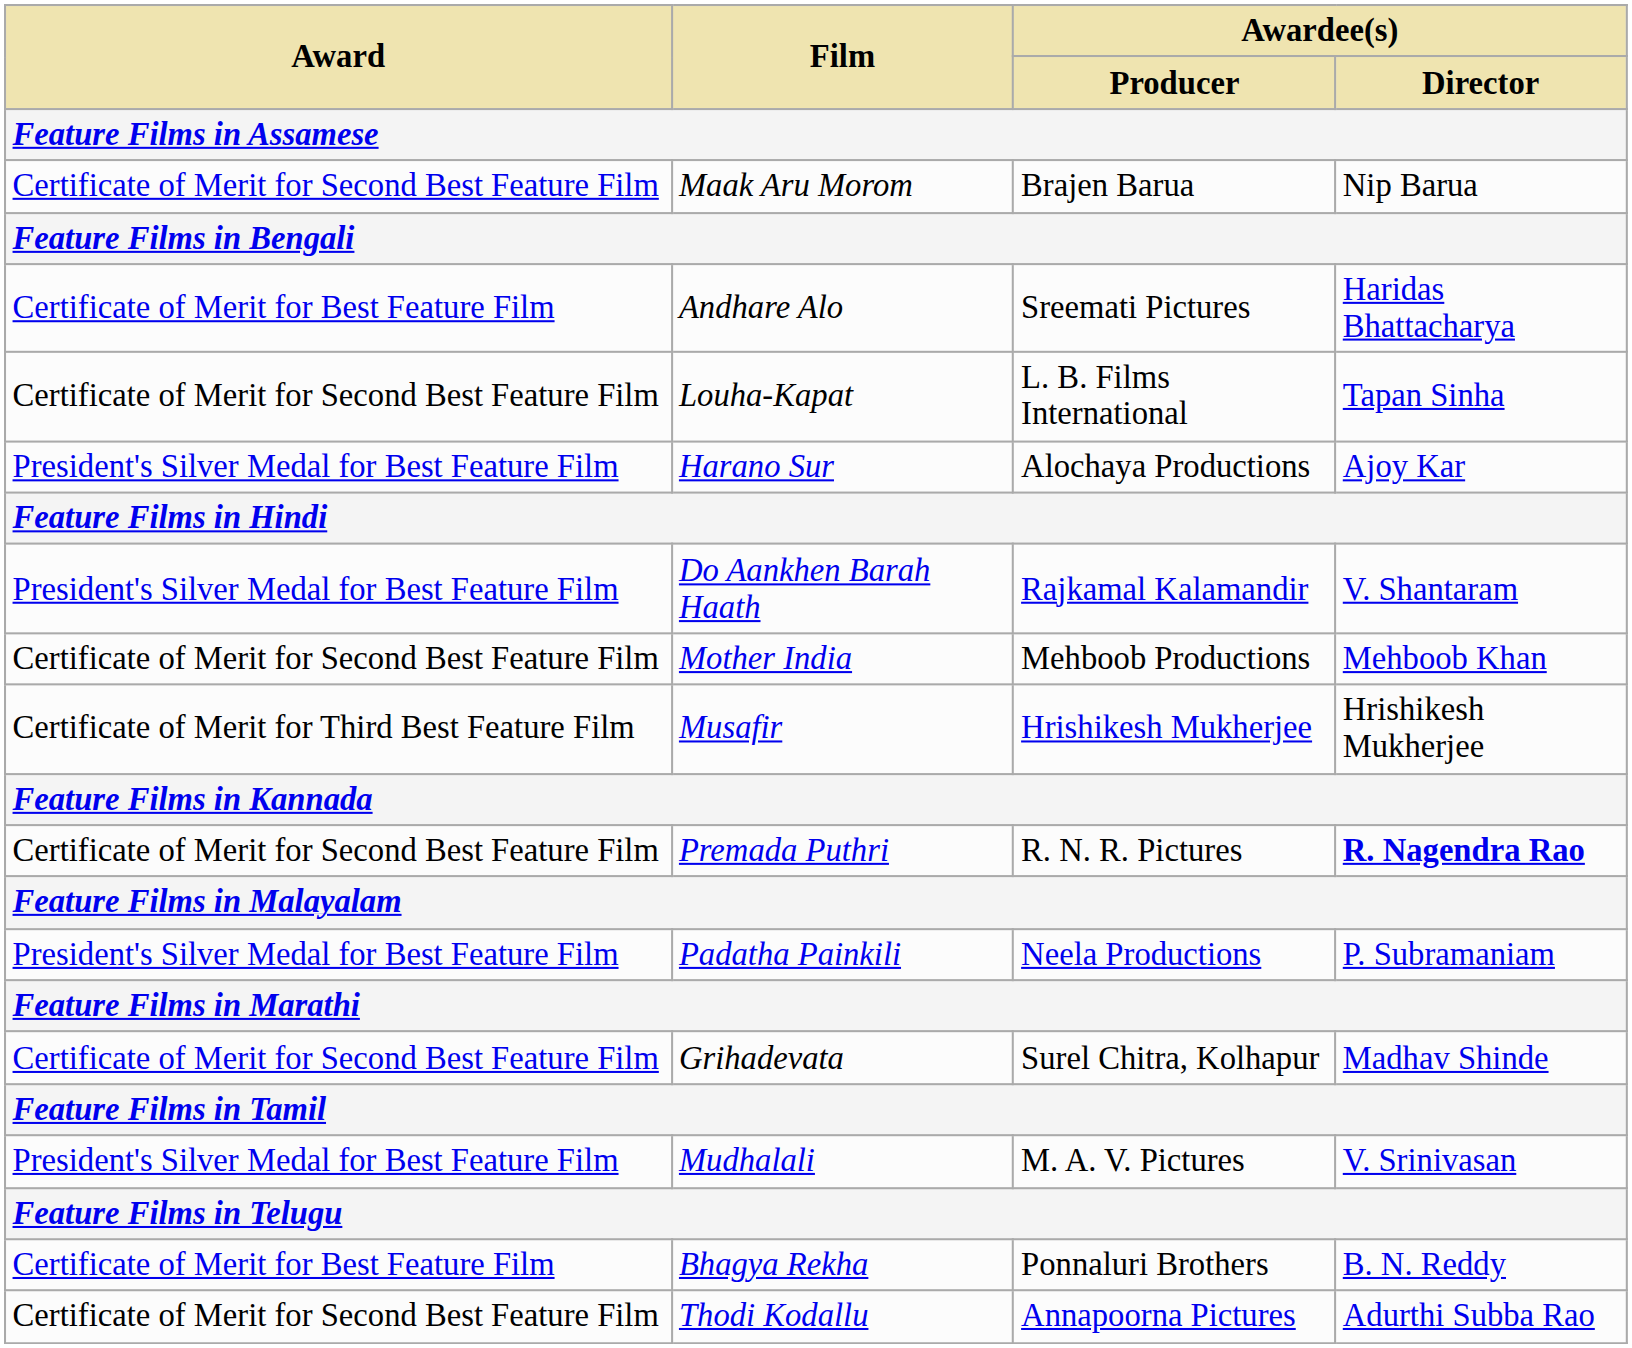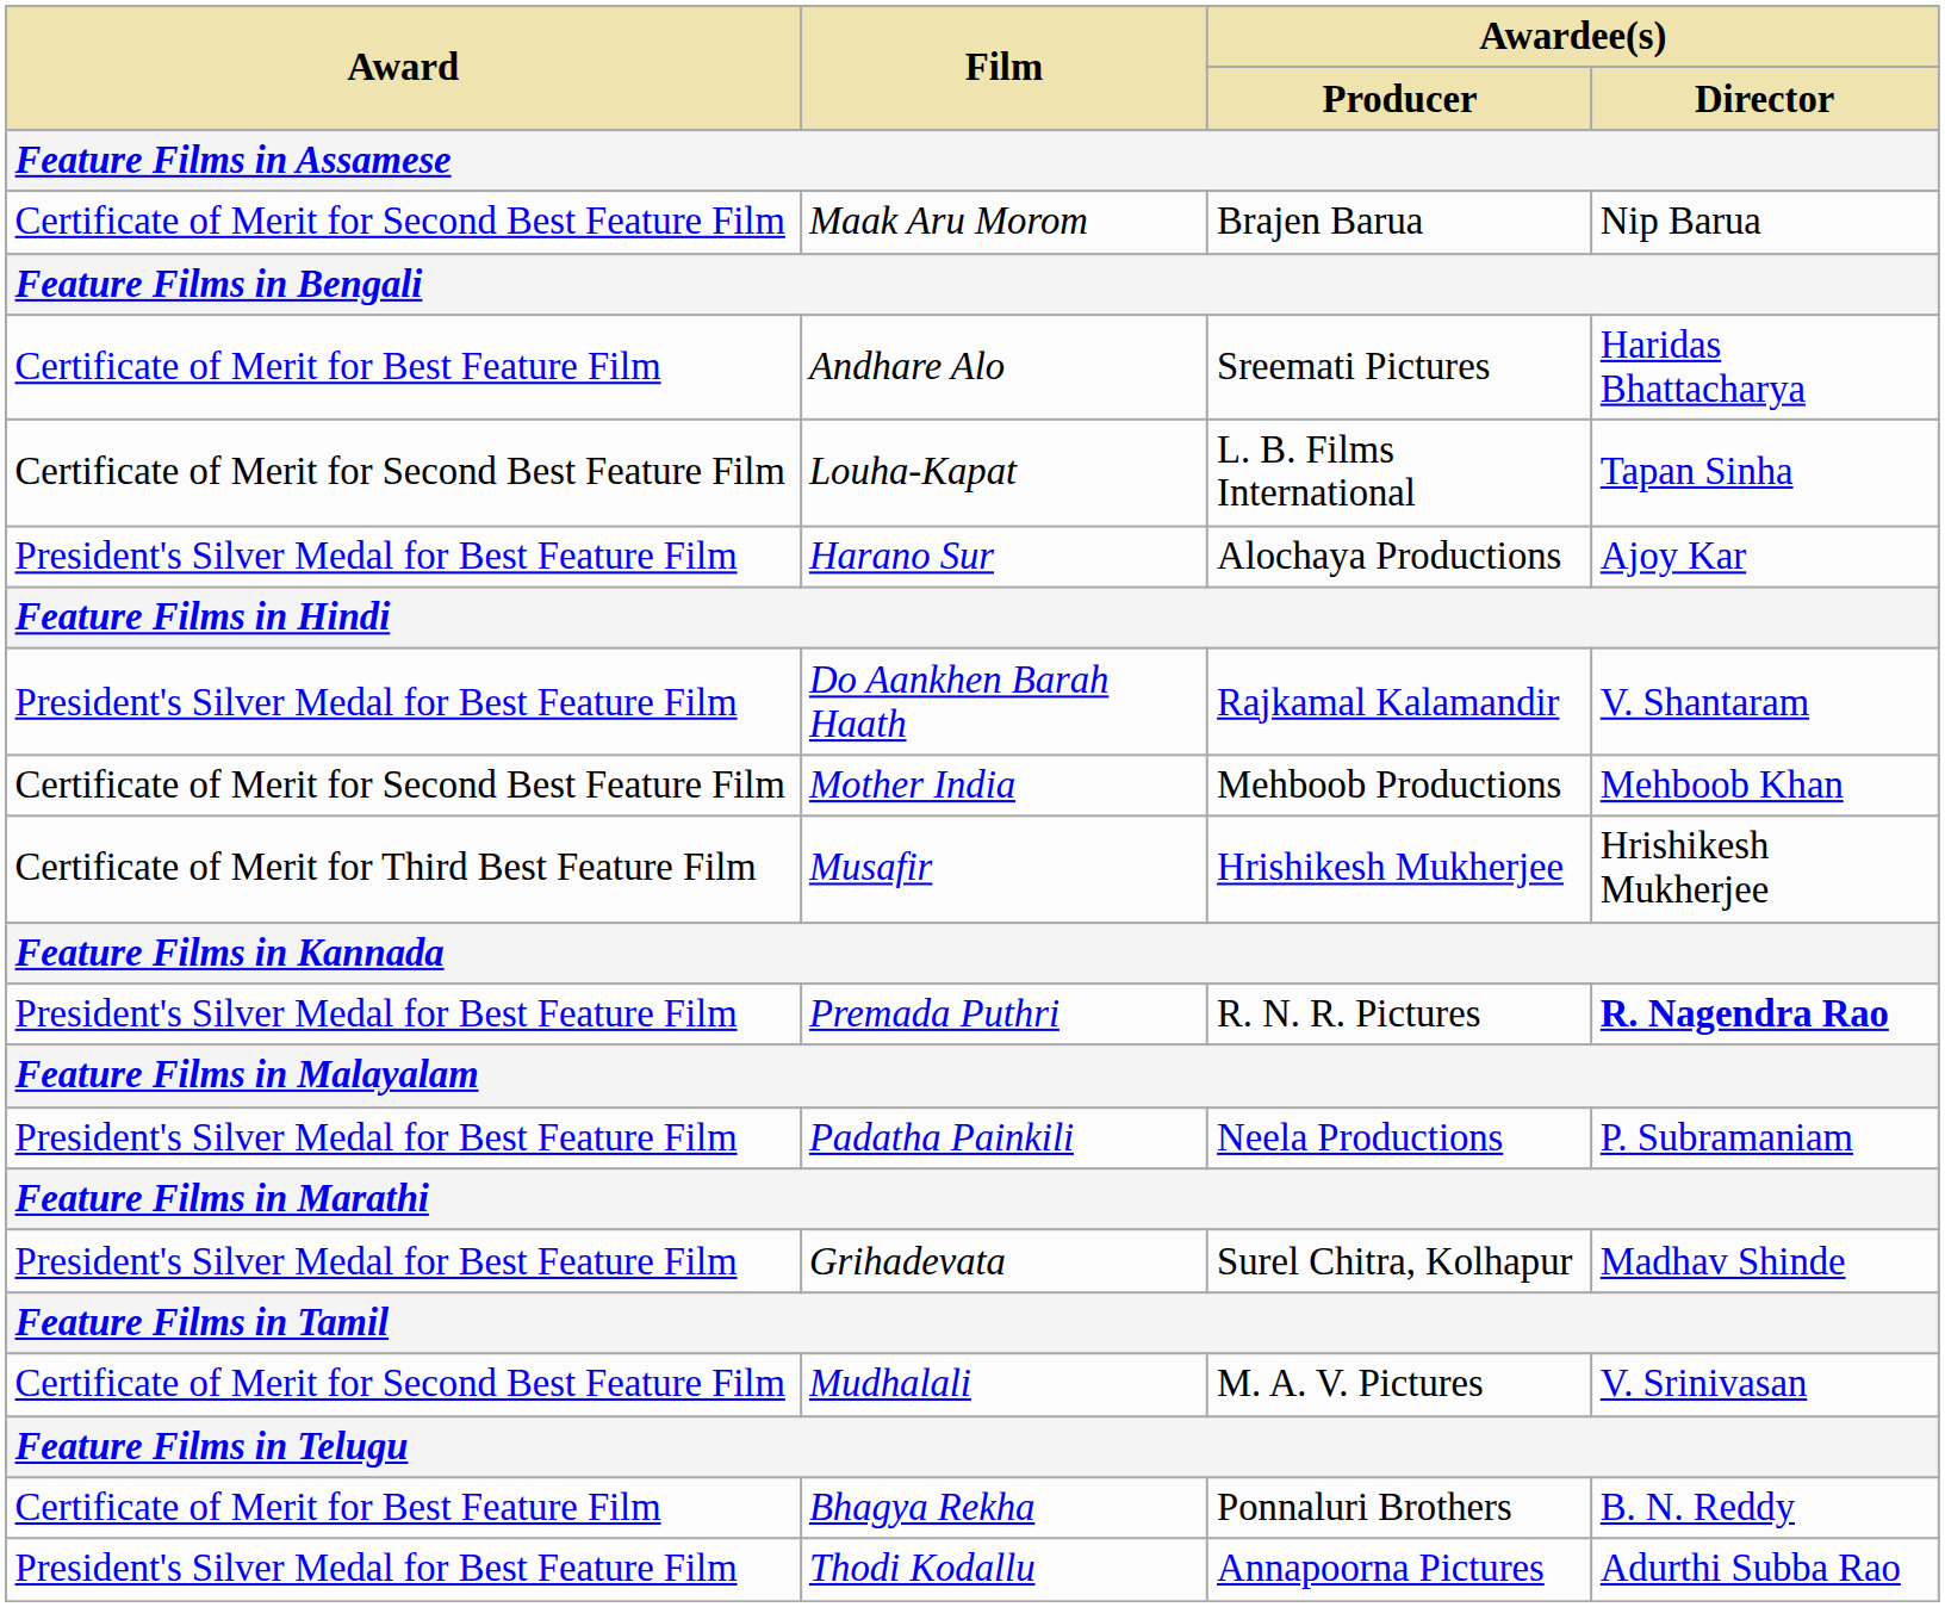 <table class="wikitable sortable" style="width:90%">
 <tr>
 <th scope="col" rowspan="2" style="background-color:#EFE4B0;width:37%">Award</th>
 <th scope="col" rowspan="2" style="background-color:#EFE4B0;width:19%">Film</th>
 <th scope="col" colspan="2" style="background-color:#EFE4B0;width:34%">Awardee(s)</th>
 </tr>
 <tr>
 <th scope="col" style="background-color:#EFE4B0;">Producer</th>
 <th scope="col" style="background-color:#EFE4B0;">Director</th>
 </tr>
 <tr style="background-color:#F4F4F4">
 <td colspan="4"><strong><em><a href='#'>Feature Films in Assamese</a></em></strong></td>
 </tr>
 <tr style="background-color:#FCFCFC">
 <td><a href='#'>Certificate of Merit for Second Best Feature Film</a></td>
 <td><em>Maak Aru Morom</em></td>
 <td>Brajen Barua</td>
 <td>Nip Barua</td>
 </tr>
 <tr style="background-color:#F4F4F4">
 <td colspan="4"><strong><em><a href='#'>Feature Films in Bengali</a></em></strong></td>
 </tr>
 <tr style="background-color:#FCFCFC">
 <td><a href='#'>Certificate of Merit for Best Feature Film</a></td>
 <td><em>Andhare Alo</em></td>
 <td>Sreemati Pictures</td>
 <td><a href='#'>Haridas Bhattacharya</a></td>
 </tr>
 <tr style="background-color:#FCFCFC">
 <td>Certificate of Merit for Second Best Feature Film</td>
 <td><em>Louha-Kapat</em></td>
 <td>L. B. Films International</td>
 <td><a href='#'>Tapan Sinha</a></td>
 </tr>
 <tr style="background-color:#FCFCFC">
 <td><a href='#'>President's Silver Medal for Best Feature Film</a></td>
 <td><em><a href='#'>Harano Sur</a></em></td>
 <td>Alochaya Productions</td>
 <td><a href='#'>Ajoy Kar</a></td>
 </tr>
 <tr style="background-color:#F4F4F4">
 <td colspan="4"><strong><em><a href='#'>Feature Films in Hindi</a></em></strong></td>
 </tr>
 <tr style="background-color:#FCFCFC">
 <td><a href='#'>President's Silver Medal for Best Feature Film</a></td>
 <td><em><a href='#'>Do Aankhen Barah Haath</a></em></td>
 <td><a href='#'>Rajkamal Kalamandir</a></td>
 <td><a href='#'>V. Shantaram</a></td>
 </tr>
 <tr style="background-color:#FCFCFC">
 <td>Certificate of Merit for Second Best Feature Film</td>
 <td><em><a href='#'>Mother India</a></em></td>
 <td>Mehboob Productions</td>
 <td><a href='#'>Mehboob Khan</a></td>
 </tr>
 <tr style="background-color:#FCFCFC">
 <td>Certificate of Merit for Third Best Feature Film</td>
 <td><em><a href='#'>Musafir</a></em></td>
 <td><a href='#'>Hrishikesh Mukherjee</a></td>
 <td>Hrishikesh Mukherjee</td>
 </tr>
 <tr style="background-color:#F4F4F4">
 <td colspan="4"><strong><em><a href='#'>Feature Films in Kannada</a></em></strong></td>
 </tr>
 <tr style="background-color:#FCFCFC">
-<td>Certificate of Merit for Second Best Feature Film</td>
+<td><a href='#'>President's Silver Medal for Best Feature Film</a></td>
 <td><em><a href='#'>Premada Puthri</a></em></td>
 <td>R. N. R. Pictures</td>
 <td><strong><a href='#'>R. Nagendra Rao</a></strong></td>
 </tr>
 <tr style="background-color:#F4F4F4">
 <td colspan="4"><strong><em><a href='#'>Feature Films in Malayalam</a></em></strong></td>
 </tr>
 <tr style="background-color:#FCFCFC">
 <td><a href='#'>President's Silver Medal for Best Feature Film</a></td>
 <td><em><a href='#'>Padatha Painkili</a></em></td>
 <td><a href='#'>Neela Productions</a></td>
 <td><a href='#'>P. Subramaniam</a></td>
 </tr>
 <tr style="background-color:#F4F4F4">
 <td colspan="4"><strong><em><a href='#'>Feature Films in Marathi</a></em></strong></td>
 </tr>
 <tr style="background-color:#FCFCFC">
-<td><a href='#'>Certificate of Merit for Second Best Feature Film</a></td>
+<td><a href='#'>President's Silver Medal for Best Feature Film</a></td>
 <td><em>Grihadevata</em></td>
 <td>Surel Chitra, Kolhapur</td>
 <td><a href='#'>Madhav Shinde</a></td>
 </tr>
 <tr style="background-color:#F4F4F4">
 <td colspan="4"><strong><em><a href='#'>Feature Films in Tamil</a></em></strong></td>
 </tr>
 <tr style="background-color:#FCFCFC">
-<td><a href='#'>President's Silver Medal for Best Feature Film</a></td>
+<td><a href='#'>Certificate of Merit for Second Best Feature Film</a></td>
 <td><em><a href='#'>Mudhalali</a></em></td>
 <td>M. A. V. Pictures</td>
 <td><a href='#'>V. Srinivasan</a></td>
 </tr>
 <tr style="background-color:#F4F4F4">
 <td colspan="4"><strong><em><a href='#'>Feature Films in Telugu</a></em></strong></td>
 </tr>
 <tr style="background-color:#FCFCFC">
 <td><a href='#'>Certificate of Merit for Best Feature Film</a></td>
 <td><em><a href='#'>Bhagya Rekha</a></em></td>
 <td>Ponnaluri Brothers</td>
 <td><a href='#'>B. N. Reddy</a></td>
 </tr>
 <tr style="background-color:#FCFCFC">
-<td>Certificate of Merit for Second Best Feature Film</td>
+<td><a href='#'>President's Silver Medal for Best Feature Film</a></td>
 <td><em><a href='#'>Thodi Kodallu</a></em></td>
 <td><a href='#'>Annapoorna Pictures</a></td>
 <td><a href='#'>Adurthi Subba Rao</a></td>
 </tr>
 </table>
